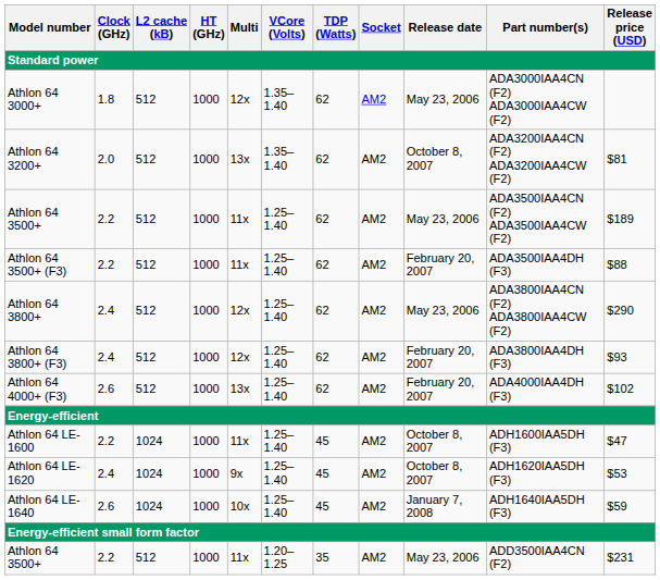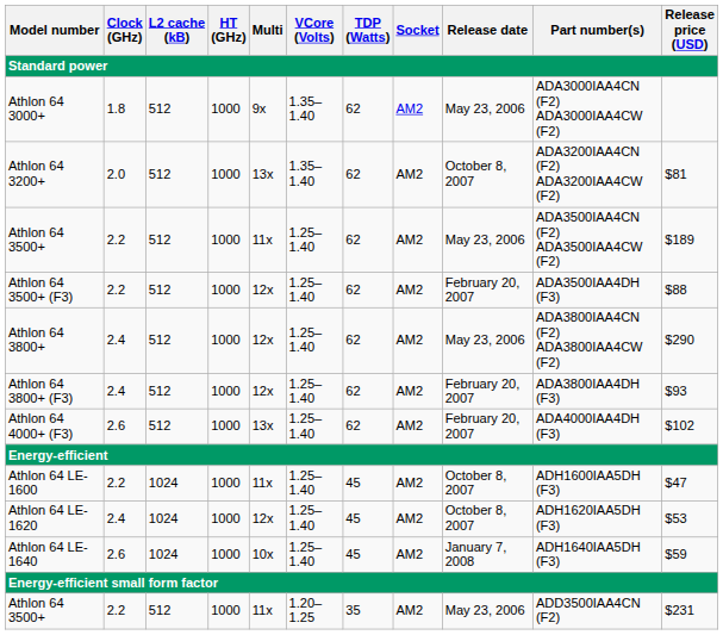 <table class="wikitable">
 <tr>
 <th>Model number</th>
 <th><a href='#'>Clock</a><br>(GHz)</th>
 <th><a href='#'>L2 cache</a><br>(<a href='#'>kB</a>)</th>
 <th><a href='#'>HT</a><br>(GHz)</th>
 <th>Multi</th>
 <th><a href='#'>VCore</a><br>(<a href='#'>Volts</a>)</th>
 <th><a href='#'>TDP</a><br>(<a href='#'>Watts</a>)</th>
 <th><a href='#'>Socket</a></th>
 <th>Release date</th>
 <th>Part number(s)</th>
 <th>Release<br>price<br>(<a href='#'>USD</a>)</th>
 </tr>
 <tr>
 <td align="left" colspan="11" style="background:#009966;color: white"><strong>Standard power</strong></td>
 </tr>
 <tr>
 <td>Athlon 64 3000+</td>
 <td>1.8</td>
 <td>512</td>
 <td>1000</td>
-<td>12x</td>
+<td>9x</td>
 <td>1.35–1.40</td>
 <td>62</td>
 <td><a href='#'>AM2</a></td>
 <td>May 23, 2006</td>
 <td>ADA3000IAA4CN (F2)<br>ADA3000IAA4CW (F2)</td>
 <td></td>
 </tr>
 <tr>
 <td>Athlon 64 3200+</td>
 <td>2.0</td>
 <td>512</td>
 <td>1000</td>
 <td>13x</td>
 <td>1.35–1.40</td>
 <td>62</td>
 <td>AM2</td>
 <td>October 8, 2007</td>
 <td>ADA3200IAA4CN (F2)<br>ADA3200IAA4CW (F2)</td>
 <td>$81</td>
 </tr>
 <tr>
 <td>Athlon 64 3500+</td>
 <td>2.2</td>
 <td>512</td>
 <td>1000</td>
 <td>11x</td>
 <td>1.25–1.40</td>
 <td>62</td>
 <td>AM2</td>
 <td>May 23, 2006</td>
 <td>ADA3500IAA4CN (F2)<br>ADA3500IAA4CW (F2)</td>
 <td>$189</td>
 </tr>
 <tr>
 <td>Athlon 64 3500+ (F3)</td>
 <td>2.2</td>
 <td>512</td>
 <td>1000</td>
-<td>11x</td>
+<td>12x</td>
 <td>1.25–1.40</td>
 <td>62</td>
 <td>AM2</td>
 <td>February 20, 2007</td>
 <td>ADA3500IAA4DH (F3)</td>
 <td>$88</td>
 </tr>
 <tr>
 <td>Athlon 64 3800+</td>
 <td>2.4</td>
 <td>512</td>
 <td>1000</td>
 <td>12x</td>
 <td>1.25–1.40</td>
 <td>62</td>
 <td>AM2</td>
 <td>May 23, 2006</td>
 <td>ADA3800IAA4CN (F2)<br>ADA3800IAA4CW (F2)</td>
 <td>$290</td>
 </tr>
 <tr>
 <td>Athlon 64 3800+ (F3)</td>
 <td>2.4</td>
 <td>512</td>
 <td>1000</td>
 <td>12x</td>
 <td>1.25–1.40</td>
 <td>62</td>
 <td>AM2</td>
 <td>February 20, 2007</td>
 <td>ADA3800IAA4DH (F3)</td>
 <td>$93</td>
 </tr>
 <tr>
 <td>Athlon 64 4000+ (F3)</td>
 <td>2.6</td>
 <td>512</td>
 <td>1000</td>
 <td>13x</td>
 <td>1.25–1.40</td>
 <td>62</td>
 <td>AM2</td>
 <td>February 20, 2007</td>
 <td>ADA4000IAA4DH (F3)</td>
 <td>$102</td>
 </tr>
 <tr>
 <td align="left" colspan="11" style="background:#009966;color: white"><strong>Energy-efficient</strong></td>
 </tr>
 <tr>
 <td>Athlon 64 LE-1600</td>
 <td>2.2</td>
 <td>1024</td>
 <td>1000</td>
 <td>11x</td>
 <td>1.25–1.40</td>
 <td>45</td>
 <td>AM2</td>
 <td>October 8, 2007</td>
 <td>ADH1600IAA5DH (F3)</td>
 <td>$47</td>
 </tr>
 <tr>
 <td>Athlon 64 LE-1620</td>
 <td>2.4</td>
 <td>1024</td>
 <td>1000</td>
-<td>9x</td>
+<td>12x</td>
 <td>1.25–1.40</td>
 <td>45</td>
 <td>AM2</td>
 <td>October 8, 2007</td>
 <td>ADH1620IAA5DH (F3)</td>
 <td>$53</td>
 </tr>
 <tr>
 <td>Athlon 64 LE-1640</td>
 <td>2.6</td>
 <td>1024</td>
 <td>1000</td>
 <td>10x</td>
 <td>1.25–1.40</td>
 <td>45</td>
 <td>AM2</td>
 <td>January 7, 2008</td>
 <td>ADH1640IAA5DH (F3)</td>
 <td>$59</td>
 </tr>
 <tr>
 <td align="left" colspan="11" style="background:#009966;color: white"><strong>Energy-efficient small form factor</strong></td>
 </tr>
 <tr>
 <td>Athlon 64 3500+</td>
 <td>2.2</td>
 <td>512</td>
 <td>1000</td>
 <td>11x</td>
 <td>1.20–1.25</td>
 <td>35</td>
 <td>AM2</td>
 <td>May 23, 2006</td>
 <td>ADD3500IAA4CN (F2)</td>
 <td>$231</td>
 </tr>
 </table>
